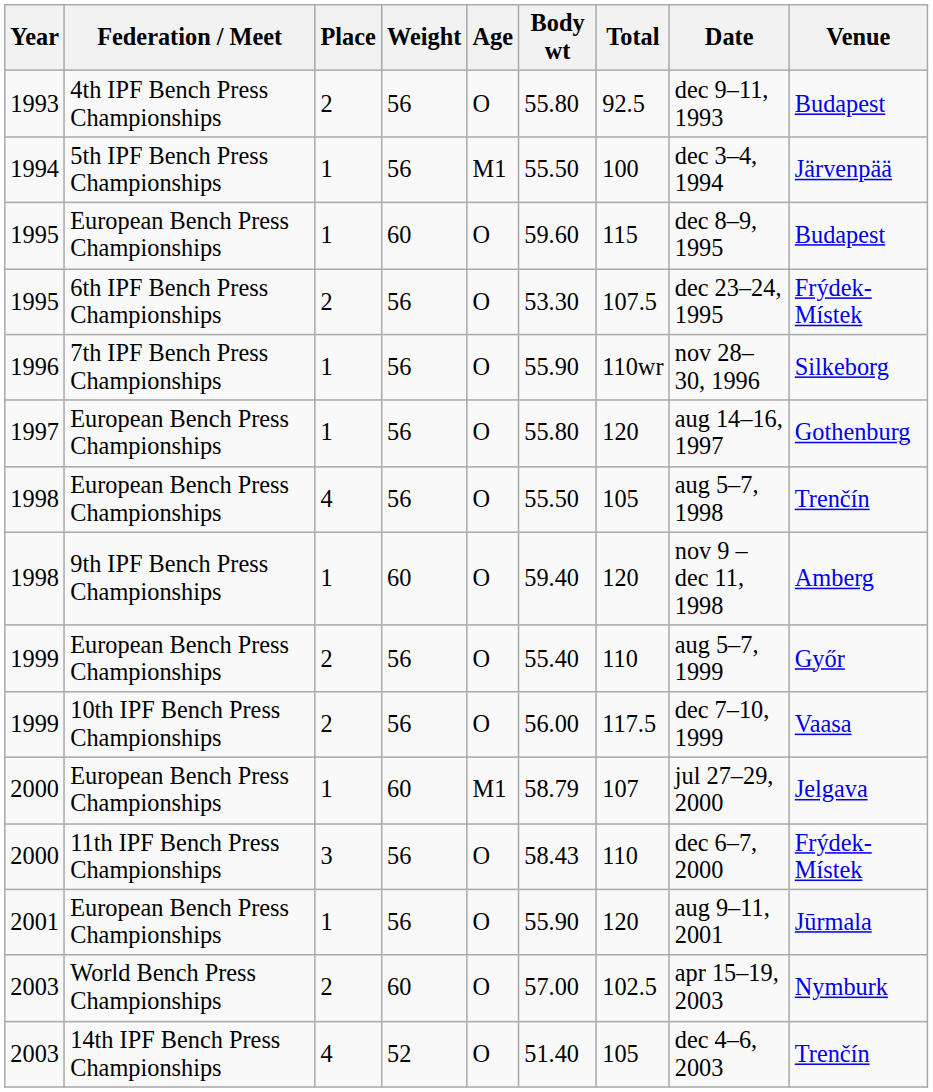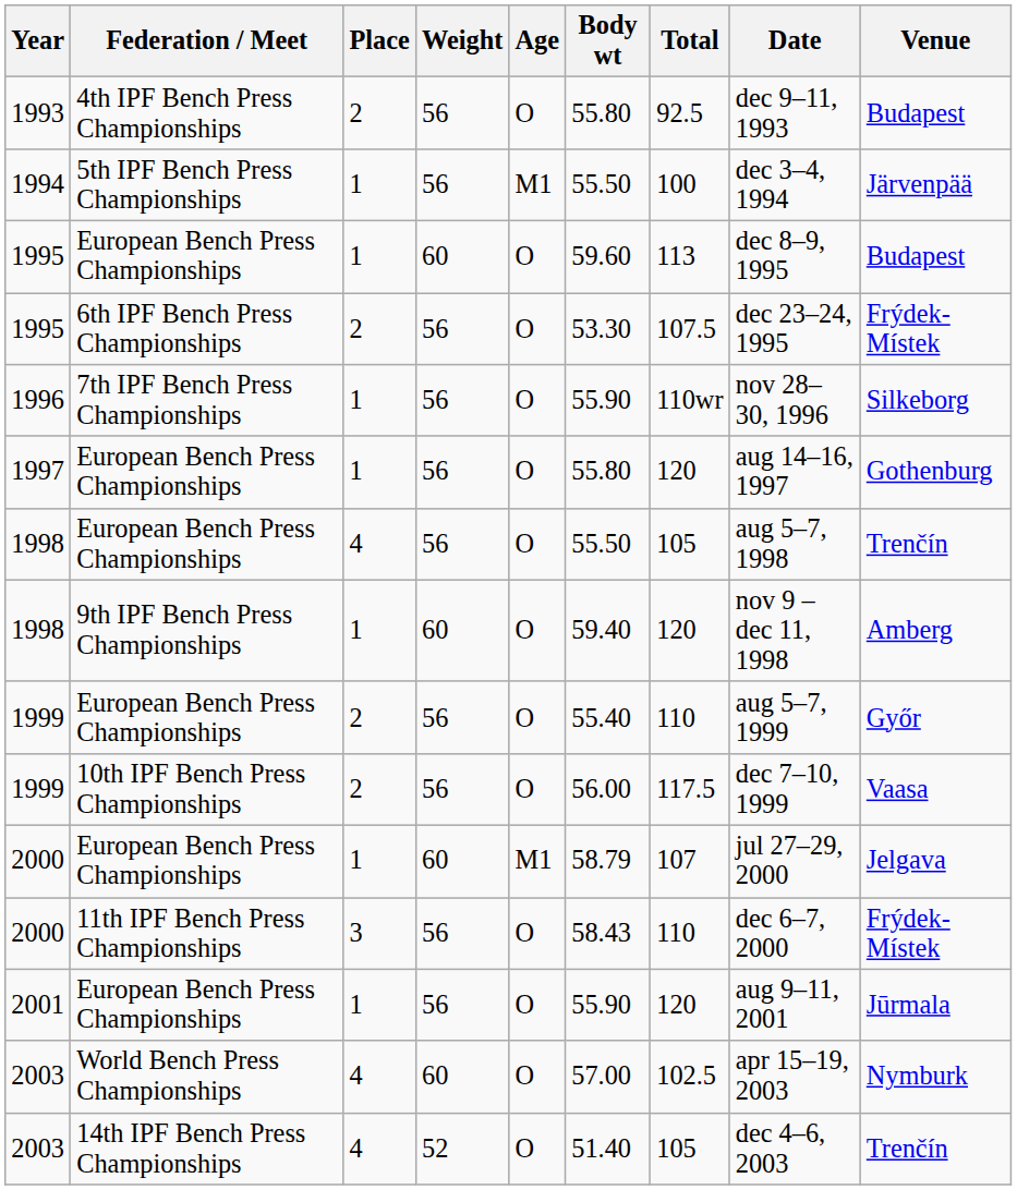 <table class="wikitable">
 <tr>
 <th>Year</th>
 <th>Federation / Meet</th>
 <th>Place</th>
 <th>Weight</th>
 <th>Age</th>
 <th>Body wt</th>
 <th>Total</th>
 <th>Date</th>
 <th>Venue</th>
 </tr>
 <tr>
 <td>1993</td>
 <td>4th IPF Bench Press Championships</td>
 <td>2</td>
 <td>56</td>
 <td>O</td>
 <td>55.80</td>
 <td>92.5</td>
 <td>dec 9–11, 1993</td>
 <td><a href='#'>Budapest</a></td>
 </tr>
 <tr>
 <td>1994</td>
 <td>5th IPF Bench Press Championships</td>
 <td>1</td>
 <td>56</td>
 <td>M1</td>
 <td>55.50</td>
 <td>100</td>
 <td>dec 3–4, 1994</td>
 <td><a href='#'>Järvenpää</a></td>
 </tr>
 <tr>
 <td>1995</td>
 <td>European Bench Press Championships</td>
 <td>1</td>
 <td>60</td>
 <td>O</td>
 <td>59.60</td>
-<td>115</td>
+<td>113</td>
 <td>dec 8–9, 1995</td>
 <td><a href='#'>Budapest</a></td>
 </tr>
 <tr>
 <td>1995</td>
 <td>6th IPF Bench Press Championships</td>
 <td>2</td>
 <td>56</td>
 <td>O</td>
 <td>53.30</td>
 <td>107.5</td>
 <td>dec 23–24, 1995</td>
 <td><a href='#'>Frýdek-Místek</a></td>
 </tr>
 <tr>
 <td>1996</td>
 <td>7th IPF Bench Press Championships</td>
 <td>1</td>
 <td>56</td>
 <td>O</td>
 <td>55.90</td>
 <td>110wr</td>
 <td>nov 28–30, 1996</td>
 <td><a href='#'>Silkeborg</a></td>
 </tr>
 <tr>
 <td>1997</td>
 <td>European Bench Press Championships</td>
 <td>1</td>
 <td>56</td>
 <td>O</td>
 <td>55.80</td>
 <td>120</td>
 <td>aug 14–16, 1997</td>
 <td><a href='#'>Gothenburg</a></td>
 </tr>
 <tr>
 <td>1998</td>
 <td>European Bench Press Championships</td>
 <td>4</td>
 <td>56</td>
 <td>O</td>
 <td>55.50</td>
 <td>105</td>
 <td>aug 5–7, 1998</td>
 <td><a href='#'>Trenčín</a></td>
 </tr>
 <tr>
 <td>1998</td>
 <td>9th IPF Bench Press Championships</td>
 <td>1</td>
 <td>60</td>
 <td>O</td>
 <td>59.40</td>
 <td>120</td>
 <td>nov 9 – dec 11, 1998</td>
 <td><a href='#'>Amberg</a></td>
 </tr>
 <tr>
 <td>1999</td>
 <td>European Bench Press Championships</td>
 <td>2</td>
 <td>56</td>
 <td>O</td>
 <td>55.40</td>
 <td>110</td>
 <td>aug 5–7, 1999</td>
 <td><a href='#'>Győr</a></td>
 </tr>
 <tr>
 <td>1999</td>
 <td>10th IPF Bench Press Championships</td>
 <td>2</td>
 <td>56</td>
 <td>O</td>
 <td>56.00</td>
 <td>117.5</td>
 <td>dec 7–10, 1999</td>
 <td><a href='#'>Vaasa</a></td>
 </tr>
 <tr>
 <td>2000</td>
 <td>European Bench Press Championships</td>
 <td>1</td>
 <td>60</td>
 <td>M1</td>
 <td>58.79</td>
 <td>107</td>
 <td>jul 27–29, 2000</td>
 <td><a href='#'>Jelgava</a></td>
 </tr>
 <tr>
 <td>2000</td>
 <td>11th IPF Bench Press Championships</td>
 <td>3</td>
 <td>56</td>
 <td>O</td>
 <td>58.43</td>
 <td>110</td>
 <td>dec 6–7, 2000</td>
 <td><a href='#'>Frýdek-Místek</a></td>
 </tr>
 <tr>
 <td>2001</td>
 <td>European Bench Press Championships</td>
 <td>1</td>
 <td>56</td>
 <td>O</td>
 <td>55.90</td>
 <td>120</td>
 <td>aug 9–11, 2001</td>
 <td><a href='#'>Jūrmala</a></td>
 </tr>
 <tr>
 <td>2003</td>
 <td>World Bench Press Championships</td>
-<td>2</td>
+<td>4</td>
 <td>60</td>
 <td>O</td>
 <td>57.00</td>
 <td>102.5</td>
 <td>apr 15–19, 2003</td>
 <td><a href='#'>Nymburk</a></td>
 </tr>
 <tr>
 <td>2003</td>
 <td>14th IPF Bench Press Championships</td>
 <td>4</td>
 <td>52</td>
 <td>O</td>
 <td>51.40</td>
 <td>105</td>
 <td>dec 4–6, 2003</td>
 <td><a href='#'>Trenčín</a></td>
 </tr>
 </table>
